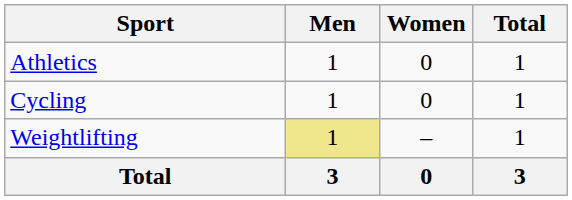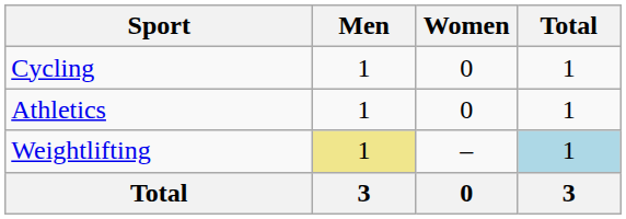 <table class="wikitable sortable" style="text-align:center;">
 <tr>
 <th width=180>Sport</th>
 <th width=55>Men</th>
 <th width=55>Women</th>
 <th width=55>Total</th>
 </tr>
 <tr>
-<td align=left><a href='#'>Athletics</a></td>
+<td align=left><a href='#'>Cycling</a></td>
 <td>1</td>
 <td>0</td>
 <td>1</td>
 </tr>
 <tr>
-<td align=left><a href='#'>Cycling</a></td>
+<td align=left><a href='#'>Athletics</a></td>
 <td>1</td>
 <td>0</td>
 <td>1</td>
 </tr>
 <tr>
 <td align=left><a href='#'>Weightlifting</a></td>
 <td style="background: khaki;">1</td>
 <td>–</td>
-<td>1</td>
+<td style="background: lightblue;">1</td>
 </tr>
 <tr>
 <th>Total</th>
 <th>3</th>
 <th>0</th>
 <th>3</th>
 </tr>
 </table>
